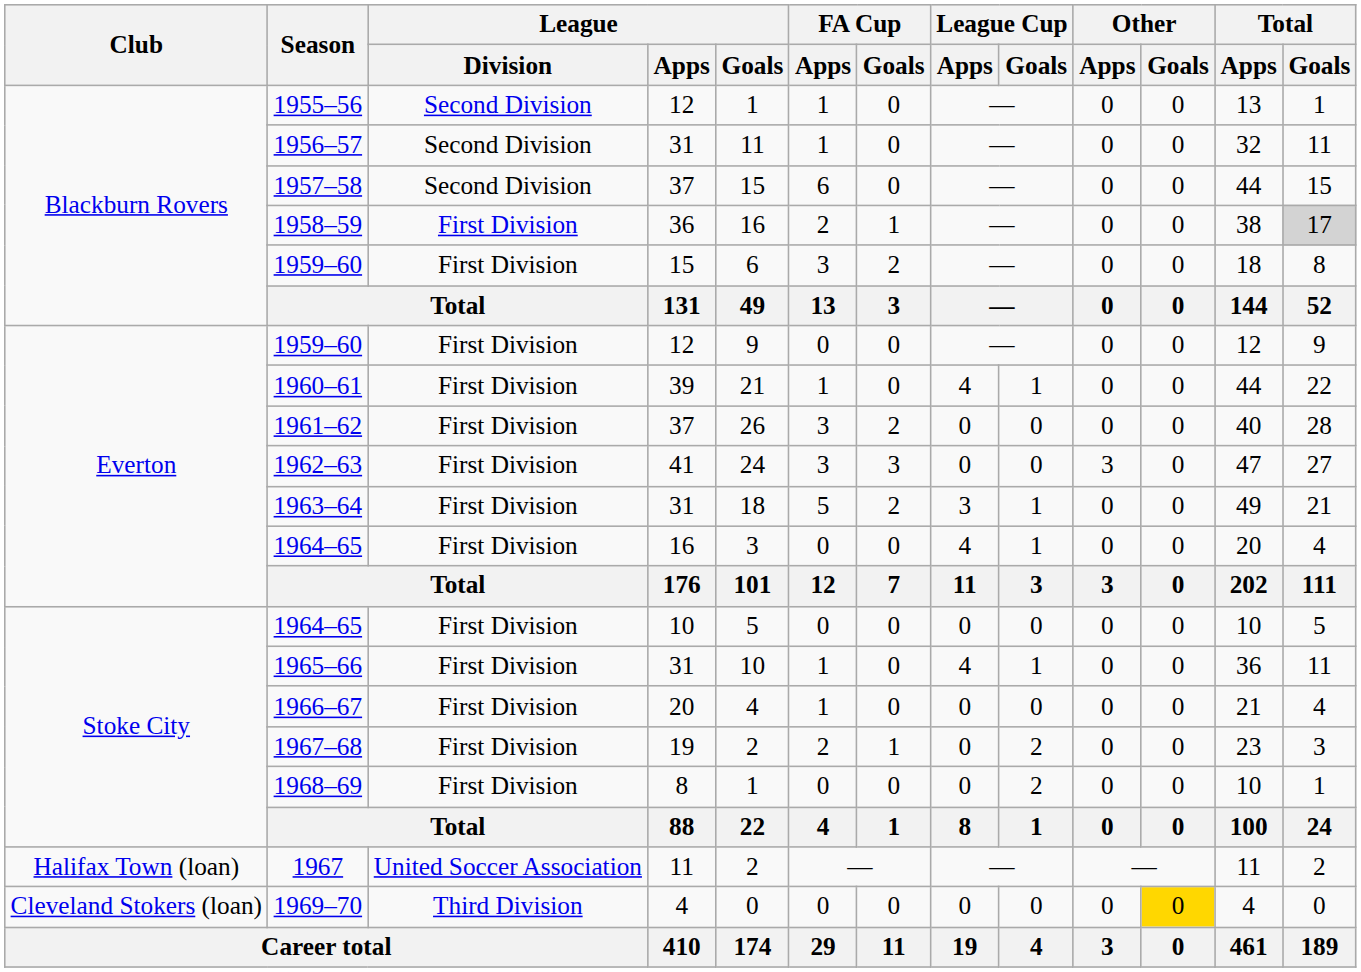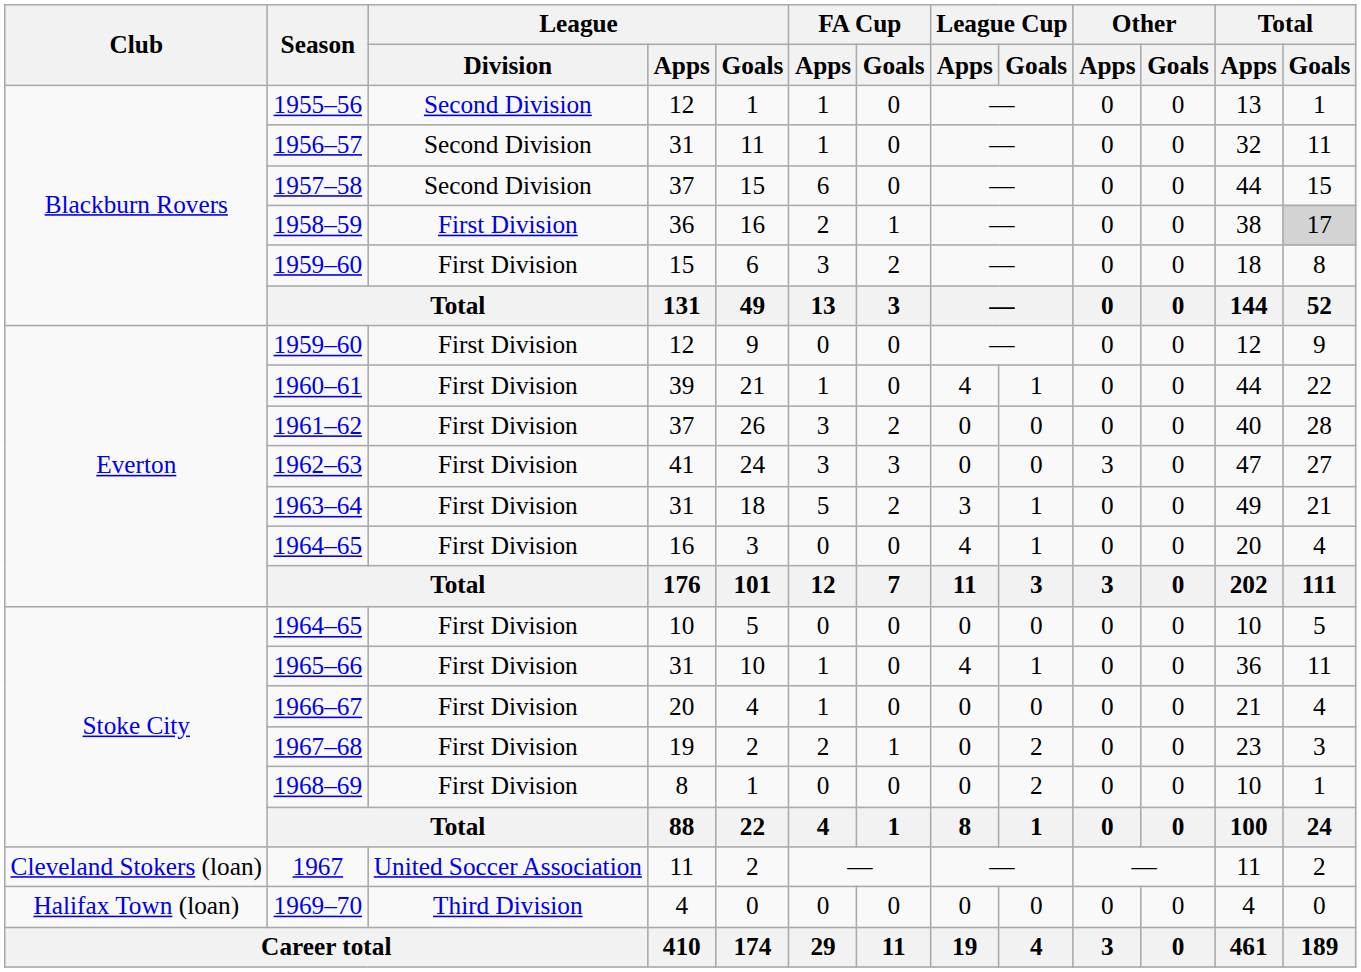 <table class="wikitable" style="text-align:center">
 <tr>
 <th rowspan="2">Club</th>
 <th rowspan="2">Season</th>
 <th colspan="3">League</th>
 <th colspan="2">FA Cup</th>
 <th colspan="2">League Cup</th>
 <th colspan="2">Other</th>
 <th colspan="2">Total</th>
 </tr>
 <tr>
 <th>Division</th>
 <th>Apps</th>
 <th>Goals</th>
 <th>Apps</th>
 <th>Goals</th>
 <th>Apps</th>
 <th>Goals</th>
 <th>Apps</th>
 <th>Goals</th>
 <th>Apps</th>
 <th>Goals</th>
 </tr>
 <tr>
 <td rowspan="6"><a href='#'>Blackburn Rovers</a></td>
 <td><a href='#'>1955–56</a></td>
 <td><a href='#'>Second Division</a></td>
 <td>12</td>
 <td>1</td>
 <td>1</td>
 <td>0</td>
 <td colspan="2">—</td>
 <td>0</td>
 <td>0</td>
 <td>13</td>
 <td>1</td>
 </tr>
 <tr>
 <td><a href='#'>1956–57</a></td>
 <td>Second Division</td>
 <td>31</td>
 <td>11</td>
 <td>1</td>
 <td>0</td>
 <td colspan="2">—</td>
 <td>0</td>
 <td>0</td>
 <td>32</td>
 <td>11</td>
 </tr>
 <tr>
 <td><a href='#'>1957–58</a></td>
 <td>Second Division</td>
 <td>37</td>
 <td>15</td>
 <td>6</td>
 <td>0</td>
 <td colspan="2">—</td>
 <td>0</td>
 <td>0</td>
 <td>44</td>
 <td>15</td>
 </tr>
 <tr>
 <td><a href='#'>1958–59</a></td>
 <td><a href='#'>First Division</a></td>
 <td>36</td>
 <td>16</td>
 <td>2</td>
 <td>1</td>
 <td colspan="2">—</td>
 <td>0</td>
 <td>0</td>
 <td>38</td>
 <td style="background: lightgrey;">17</td>
 </tr>
 <tr>
 <td><a href='#'>1959–60</a></td>
 <td>First Division</td>
 <td>15</td>
 <td>6</td>
 <td>3</td>
 <td>2</td>
 <td colspan="2">—</td>
 <td>0</td>
 <td>0</td>
 <td>18</td>
 <td>8</td>
 </tr>
 <tr>
 <th colspan="2">Total</th>
 <th>131</th>
 <th>49</th>
 <th>13</th>
 <th>3</th>
 <th colspan="2">—</th>
 <th>0</th>
 <th>0</th>
 <th>144</th>
 <th>52</th>
 </tr>
 <tr>
 <td rowspan="7"><a href='#'>Everton</a></td>
 <td><a href='#'>1959–60</a></td>
 <td>First Division</td>
 <td>12</td>
 <td>9</td>
 <td>0</td>
 <td>0</td>
 <td colspan="2">—</td>
 <td>0</td>
 <td>0</td>
 <td>12</td>
 <td>9</td>
 </tr>
 <tr>
 <td><a href='#'>1960–61</a></td>
 <td>First Division</td>
 <td>39</td>
 <td>21</td>
 <td>1</td>
 <td>0</td>
 <td>4</td>
 <td>1</td>
 <td>0</td>
 <td>0</td>
 <td>44</td>
 <td>22</td>
 </tr>
 <tr>
 <td><a href='#'>1961–62</a></td>
 <td>First Division</td>
 <td>37</td>
 <td>26</td>
 <td>3</td>
 <td>2</td>
 <td>0</td>
 <td>0</td>
 <td>0</td>
 <td>0</td>
 <td>40</td>
 <td>28</td>
 </tr>
 <tr>
 <td><a href='#'>1962–63</a></td>
 <td>First Division</td>
 <td>41</td>
 <td>24</td>
 <td>3</td>
 <td>3</td>
 <td>0</td>
 <td>0</td>
 <td>3</td>
 <td>0</td>
 <td>47</td>
 <td>27</td>
 </tr>
 <tr>
 <td><a href='#'>1963–64</a></td>
 <td>First Division</td>
 <td>31</td>
 <td>18</td>
 <td>5</td>
 <td>2</td>
 <td>3</td>
 <td>1</td>
 <td>0</td>
 <td>0</td>
 <td>49</td>
 <td>21</td>
 </tr>
 <tr>
 <td><a href='#'>1964–65</a></td>
 <td>First Division</td>
 <td>16</td>
 <td>3</td>
 <td>0</td>
 <td>0</td>
 <td>4</td>
 <td>1</td>
 <td>0</td>
 <td>0</td>
 <td>20</td>
 <td>4</td>
 </tr>
 <tr>
 <th colspan="2">Total</th>
 <th>176</th>
 <th>101</th>
 <th>12</th>
 <th>7</th>
 <th>11</th>
 <th>3</th>
 <th>3</th>
 <th>0</th>
 <th>202</th>
 <th>111</th>
 </tr>
 <tr>
 <td rowspan="6"><a href='#'>Stoke City</a></td>
 <td><a href='#'>1964–65</a></td>
 <td>First Division</td>
 <td>10</td>
 <td>5</td>
 <td>0</td>
 <td>0</td>
 <td>0</td>
 <td>0</td>
 <td>0</td>
 <td>0</td>
 <td>10</td>
 <td>5</td>
 </tr>
 <tr>
 <td><a href='#'>1965–66</a></td>
 <td>First Division</td>
 <td>31</td>
 <td>10</td>
 <td>1</td>
 <td>0</td>
 <td>4</td>
 <td>1</td>
 <td>0</td>
 <td>0</td>
 <td>36</td>
 <td>11</td>
 </tr>
 <tr>
 <td><a href='#'>1966–67</a></td>
 <td>First Division</td>
 <td>20</td>
 <td>4</td>
 <td>1</td>
 <td>0</td>
 <td>0</td>
 <td>0</td>
 <td>0</td>
 <td>0</td>
 <td>21</td>
 <td>4</td>
 </tr>
 <tr>
 <td><a href='#'>1967–68</a></td>
 <td>First Division</td>
 <td>19</td>
 <td>2</td>
 <td>2</td>
 <td>1</td>
 <td>0</td>
 <td>2</td>
 <td>0</td>
 <td>0</td>
 <td>23</td>
 <td>3</td>
 </tr>
 <tr>
 <td><a href='#'>1968–69</a></td>
 <td>First Division</td>
 <td>8</td>
 <td>1</td>
 <td>0</td>
 <td>0</td>
 <td>0</td>
 <td>2</td>
 <td>0</td>
 <td>0</td>
 <td>10</td>
 <td>1</td>
 </tr>
 <tr>
 <th colspan="2">Total</th>
 <th>88</th>
 <th>22</th>
 <th>4</th>
 <th>1</th>
 <th>8</th>
 <th>1</th>
 <th>0</th>
 <th>0</th>
 <th>100</th>
 <th>24</th>
 </tr>
 <tr>
-<td><a href='#'>Halifax Town</a> (loan)</td>
+<td><a href='#'>Cleveland Stokers</a> (loan)</td>
 <td><a href='#'>1967</a></td>
 <td><a href='#'>United Soccer Association</a></td>
 <td>11</td>
 <td>2</td>
 <td colspan="2">—</td>
 <td colspan="2">—</td>
 <td colspan="2">—</td>
 <td>11</td>
 <td>2</td>
 </tr>
 <tr>
-<td><a href='#'>Cleveland Stokers</a> (loan)</td>
+<td><a href='#'>Halifax Town</a> (loan)</td>
 <td><a href='#'>1969–70</a></td>
 <td><a href='#'>Third Division</a></td>
 <td>4</td>
 <td>0</td>
 <td>0</td>
 <td>0</td>
 <td>0</td>
 <td>0</td>
 <td>0</td>
-<td style="background: gold;">0</td>
+<td>0</td>
 <td>4</td>
 <td>0</td>
 </tr>
 <tr>
 <th colspan="3">Career total</th>
 <th>410</th>
 <th>174</th>
 <th>29</th>
 <th>11</th>
 <th>19</th>
 <th>4</th>
 <th>3</th>
 <th>0</th>
 <th>461</th>
 <th>189</th>
 </tr>
 </table>
